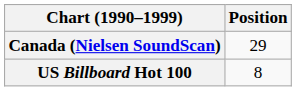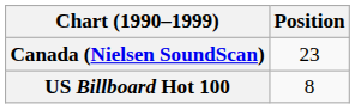 <table class="wikitable plainrowheaders" style="text-align:center">
 <tr>
 <th>Chart (1990–1999)</th>
 <th>Position</th>
 </tr>
 <tr>
 <th scope="row">Canada (<a href='#'>Nielsen SoundScan</a>)</th>
-<td>29</td>
+<td>23</td>
 </tr>
 <tr>
 <th scope="row">US <em>Billboard</em> Hot 100</th>
 <td>8</td>
 </tr>
 </table>
